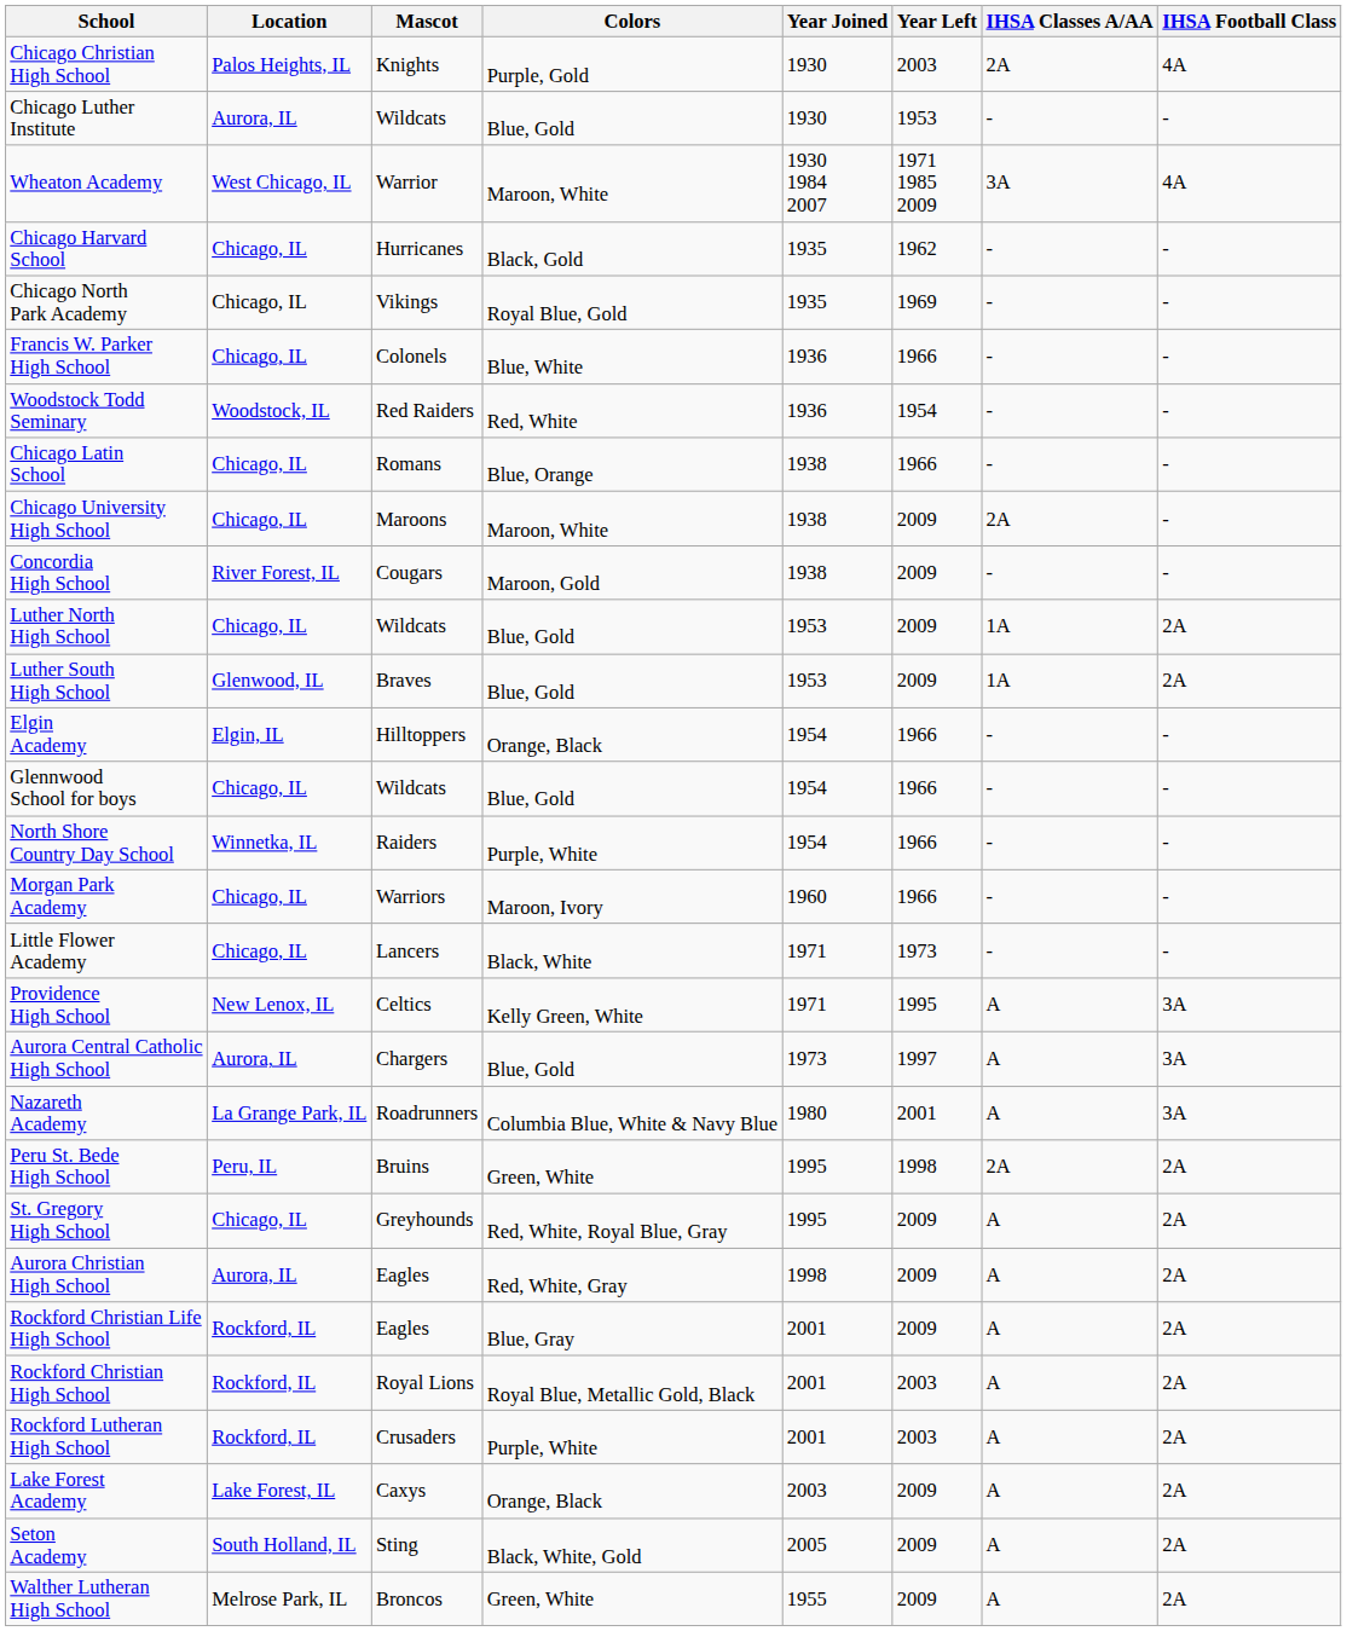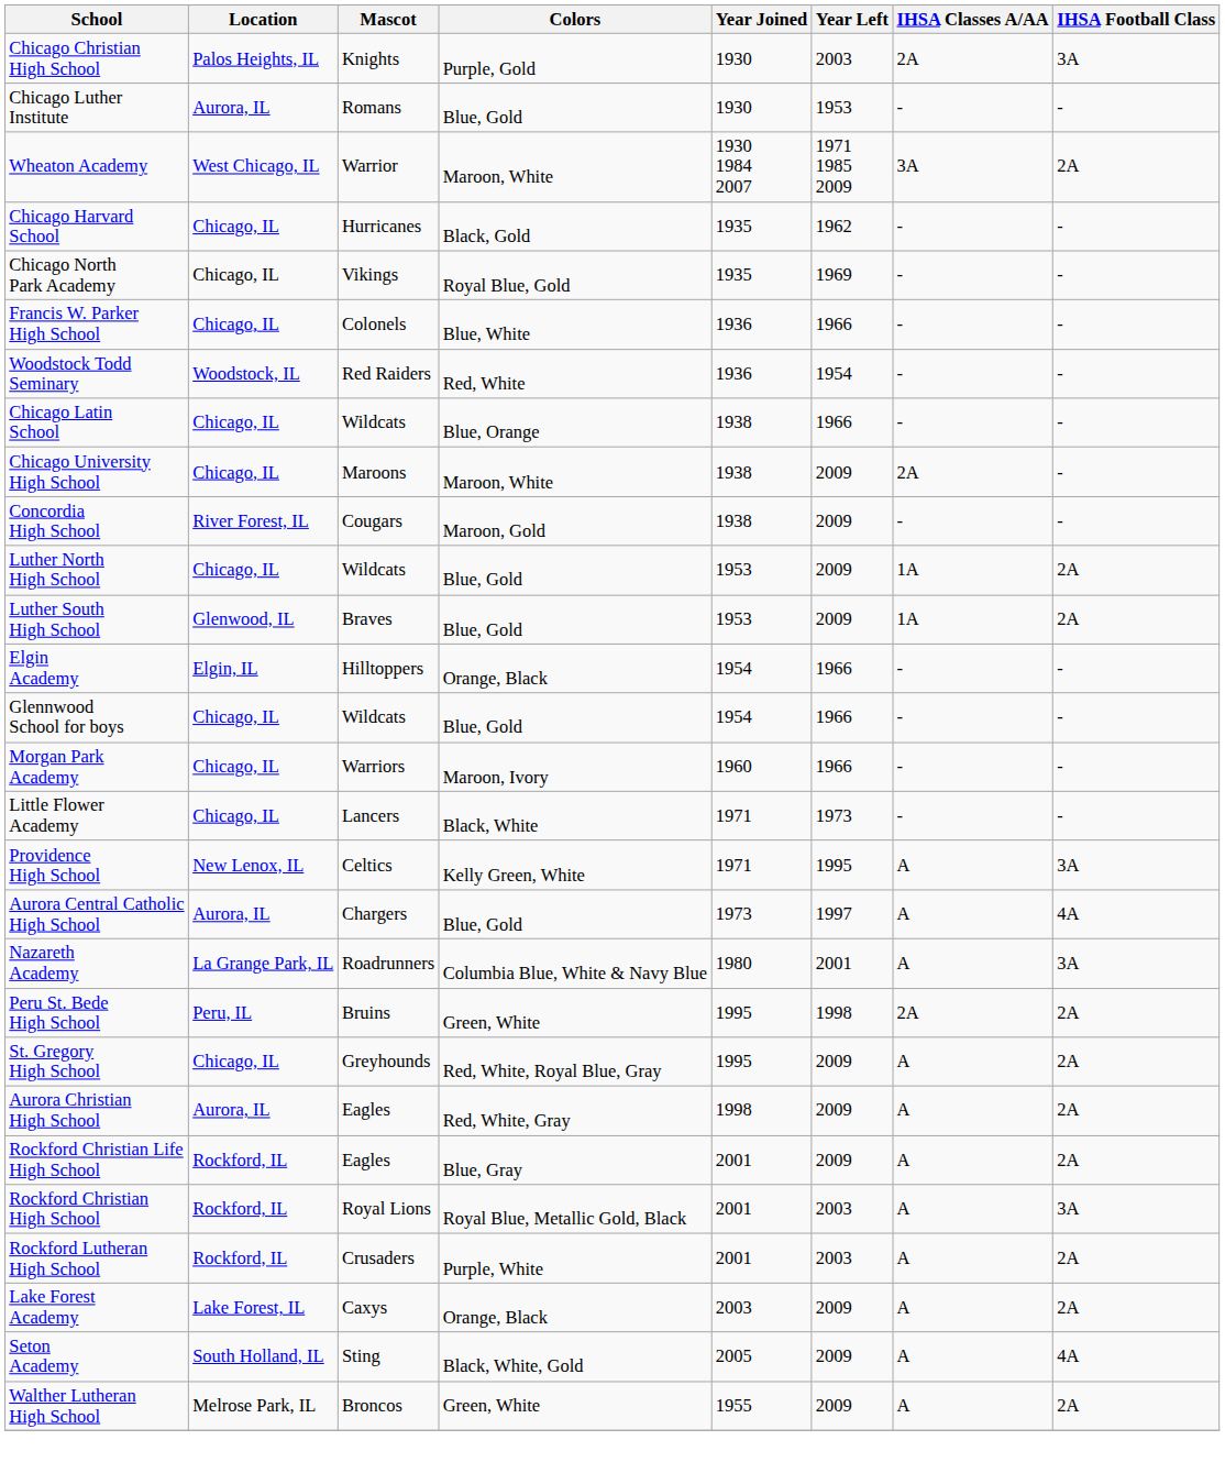 <table class="wikitable sortable" style="font-size:100%;">
 <tr>
 <th><strong>School</strong></th>
 <th><strong>Location</strong></th>
 <th><strong>Mascot</strong></th>
 <th><strong>Colors</strong></th>
 <th><strong>Year Joined</strong></th>
 <th><strong>Year Left</strong></th>
 <th><a href='#'>IHSA</a> <strong>Classes A/AA</strong></th>
 <th><a href='#'>IHSA</a> <strong>Football Class</strong></th>
 </tr>
 <tr>
 <td><a href='#'>Chicago Christian<br>High School</a></td>
 <td><a href='#'>Palos Heights, IL</a></td>
 <td>Knights</td>
 <td> <br>Purple, Gold</td>
 <td>1930</td>
 <td>2003</td>
 <td>2A</td>
-<td>4A</td>
+<td>3A</td>
 </tr>
 <tr>
 <td>Chicago Luther<br>Institute</td>
 <td><a href='#'>Aurora, IL</a></td>
-<td>Wildcats</td>
+<td>Romans</td>
 <td> <br>Blue, Gold</td>
 <td>1930</td>
 <td>1953</td>
 <td>-</td>
 <td>-</td>
 </tr>
 <tr>
 <td><a href='#'>Wheaton Academy</a></td>
 <td><a href='#'>West Chicago, IL</a></td>
 <td>Warrior</td>
 <td> <br>Maroon, White</td>
 <td>1930<br>1984<br>2007</td>
 <td>1971<br>1985<br>2009</td>
 <td>3A</td>
-<td>4A</td>
+<td>2A</td>
 </tr>
 <tr>
 <td><a href='#'>Chicago Harvard<br>School</a></td>
 <td><a href='#'>Chicago, IL</a></td>
 <td>Hurricanes</td>
 <td> <br>Black, Gold</td>
 <td>1935</td>
 <td>1962</td>
 <td>-</td>
 <td>-</td>
 </tr>
 <tr>
 <td>Chicago North<br>Park Academy</td>
 <td>Chicago, IL</td>
 <td>Vikings</td>
 <td> <br>Royal Blue, Gold</td>
 <td>1935</td>
 <td>1969</td>
 <td>-</td>
 <td>-</td>
 </tr>
 <tr>
 <td><a href='#'>Francis W. Parker<br>High School</a></td>
 <td><a href='#'>Chicago, IL</a></td>
 <td>Colonels</td>
 <td> <br>Blue, White</td>
 <td>1936</td>
 <td>1966</td>
 <td>-</td>
 <td>-</td>
 </tr>
 <tr>
 <td><a href='#'>Woodstock Todd<br>Seminary</a></td>
 <td><a href='#'>Woodstock, IL</a></td>
 <td>Red Raiders</td>
 <td> <br>Red, White</td>
 <td>1936</td>
 <td>1954</td>
 <td>-</td>
 <td>-</td>
 </tr>
 <tr>
 <td><a href='#'>Chicago Latin<br>School</a></td>
 <td><a href='#'>Chicago, IL</a></td>
-<td>Romans</td>
+<td>Wildcats</td>
 <td> <br>Blue, Orange</td>
 <td>1938</td>
 <td>1966</td>
 <td>-</td>
 <td>-</td>
 </tr>
 <tr>
 <td><a href='#'>Chicago University<br>High School</a></td>
 <td><a href='#'>Chicago, IL</a></td>
 <td>Maroons</td>
 <td>  <br>Maroon, White</td>
 <td>1938</td>
 <td>2009</td>
 <td>2A</td>
 <td>-</td>
 </tr>
 <tr>
 <td><a href='#'>Concordia<br>High School</a></td>
 <td><a href='#'>River Forest, IL</a></td>
 <td>Cougars</td>
 <td>  <br>Maroon, Gold</td>
 <td>1938</td>
 <td>2009</td>
 <td>-</td>
 <td>-</td>
 </tr>
 <tr>
 <td><a href='#'>Luther North<br>High School</a></td>
 <td><a href='#'>Chicago, IL</a></td>
 <td>Wildcats</td>
 <td>  <br>Blue, Gold</td>
 <td>1953</td>
 <td>2009</td>
 <td>1A</td>
 <td>2A</td>
 </tr>
 <tr>
 <td><a href='#'>Luther South<br>High School</a></td>
 <td><a href='#'>Glenwood, IL</a></td>
 <td>Braves</td>
 <td>  <br>Blue, Gold</td>
 <td>1953</td>
 <td>2009</td>
 <td>1A</td>
 <td>2A</td>
 </tr>
 <tr>
 <td><a href='#'>Elgin<br>Academy</a></td>
 <td><a href='#'>Elgin, IL</a></td>
 <td>Hilltoppers</td>
 <td> <br>Orange, Black</td>
 <td>1954</td>
 <td>1966</td>
 <td>-</td>
 <td>-</td>
 </tr>
 <tr>
 <td>Glennwood<br>School for boys</td>
 <td><a href='#'>Chicago, IL</a></td>
 <td>Wildcats</td>
 <td> <br>Blue, Gold</td>
 <td>1954</td>
 <td>1966</td>
 <td>-</td>
 <td>-</td>
 </tr>
 <tr>
-<td><a href='#'>North Shore<br>Country Day School</a></td>
-<td><a href='#'>Winnetka, IL</a></td>
-<td>Raiders</td>
-<td> <br>Purple, White</td>
-<td>1954</td>
-<td>1966</td>
-<td>-</td>
-<td>-</td>
-</tr>
-<tr>
 <td><a href='#'>Morgan Park<br>Academy</a></td>
 <td><a href='#'>Chicago, IL</a></td>
 <td>Warriors</td>
 <td> <br>Maroon, Ivory</td>
 <td>1960</td>
 <td>1966</td>
 <td>-</td>
 <td>-</td>
 </tr>
 <tr>
 <td>Little Flower<br>Academy</td>
 <td><a href='#'>Chicago, IL</a></td>
 <td>Lancers</td>
 <td> <br>Black, White</td>
 <td>1971</td>
 <td>1973</td>
 <td>-</td>
 <td>-</td>
 </tr>
 <tr>
 <td><a href='#'>Providence<br>High School</a></td>
 <td><a href='#'>New Lenox, IL</a></td>
 <td>Celtics</td>
 <td> <br>Kelly Green, White</td>
 <td>1971</td>
 <td>1995</td>
 <td>A</td>
 <td>3A</td>
 </tr>
 <tr>
 <td><a href='#'>Aurora Central Catholic<br>High School</a></td>
 <td><a href='#'>Aurora, IL</a></td>
 <td>Chargers</td>
 <td> <br>Blue, Gold</td>
 <td>1973</td>
 <td>1997</td>
 <td>A</td>
-<td>3A</td>
+<td>4A</td>
 </tr>
 <tr>
 <td><a href='#'>Nazareth<br>Academy</a></td>
 <td><a href='#'>La Grange Park, IL</a></td>
 <td>Roadrunners</td>
 <td>  <br>Columbia Blue, White & Navy Blue</td>
 <td>1980</td>
 <td>2001</td>
 <td>A</td>
 <td>3A</td>
 </tr>
 <tr>
 <td><a href='#'>Peru St. Bede<br>High School</a></td>
 <td><a href='#'>Peru, IL</a></td>
 <td>Bruins</td>
 <td> <br>Green, White</td>
 <td>1995</td>
 <td>1998</td>
 <td>2A</td>
 <td>2A</td>
 </tr>
 <tr>
 <td><a href='#'>St. Gregory<br>High School</a></td>
 <td><a href='#'>Chicago, IL</a></td>
 <td>Greyhounds</td>
 <td>   <br>Red, White, Royal Blue, Gray</td>
 <td>1995</td>
 <td>2009</td>
 <td>A</td>
 <td>2A</td>
 </tr>
 <tr>
 <td><a href='#'>Aurora Christian<br>High School</a></td>
 <td><a href='#'>Aurora, IL</a></td>
 <td>Eagles</td>
 <td>  <br>Red, White, Gray</td>
 <td>1998</td>
 <td>2009</td>
 <td>A</td>
 <td>2A</td>
 </tr>
 <tr>
 <td><a href='#'>Rockford Christian Life<br>High School</a></td>
 <td><a href='#'>Rockford, IL</a></td>
 <td>Eagles</td>
 <td> <br>Blue, Gray</td>
 <td>2001</td>
 <td>2009</td>
 <td>A</td>
 <td>2A</td>
 </tr>
 <tr>
 <td><a href='#'>Rockford Christian<br>High School</a></td>
 <td><a href='#'>Rockford, IL</a></td>
 <td>Royal Lions</td>
 <td>  <br>Royal Blue, Metallic Gold, Black</td>
 <td>2001</td>
 <td>2003</td>
 <td>A</td>
-<td>2A</td>
+<td>3A</td>
 </tr>
 <tr>
 <td><a href='#'>Rockford Lutheran<br>High School</a></td>
 <td><a href='#'>Rockford, IL</a></td>
 <td>Crusaders</td>
 <td> <br>Purple, White</td>
 <td>2001</td>
 <td>2003</td>
 <td>A</td>
 <td>2A</td>
 </tr>
 <tr>
 <td><a href='#'>Lake Forest<br>Academy</a></td>
 <td><a href='#'>Lake Forest, IL</a></td>
 <td>Caxys</td>
 <td> <br>Orange, Black</td>
 <td>2003</td>
 <td>2009</td>
 <td>A</td>
 <td>2A</td>
 </tr>
 <tr>
 <td><a href='#'>Seton<br>Academy</a></td>
 <td><a href='#'>South Holland, IL</a></td>
 <td>Sting</td>
 <td>  <br>Black, White, Gold</td>
 <td>2005</td>
 <td>2009</td>
 <td>A</td>
-<td>2A</td>
+<td>4A</td>
 </tr>
 <tr>
 <td><a href='#'>Walther Lutheran<br>High School</a></td>
 <td>Melrose Park, IL</td>
 <td>Broncos</td>
 <td>Green, White</td>
 <td>1955</td>
 <td>2009</td>
 <td>A</td>
 <td>2A</td>
 </tr>
 <tr>
 </tr>
 </table>
